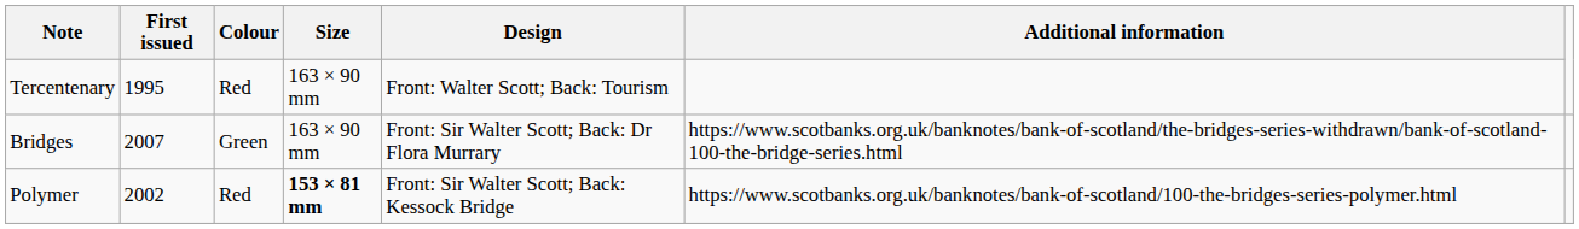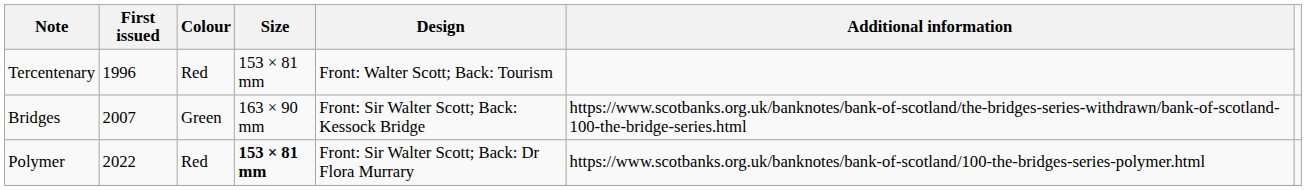 <table class="wikitable">
 <tr>
 <th>Note</th>
 <th>First issued</th>
 <th>Colour</th>
 <th>Size</th>
 <th>Design</th>
 <th>Additional information</th>
 </tr>
 <tr>
 <td>Tercentenary</td>
-<td>1995</td>
+<td>1996</td>
 <td>Red</td>
-<td>163 × 90 mm</td>
+<td>153 × 81 mm</td>
 <td>Front: Walter Scott; Back: Tourism</td>
 <td></td>
 </tr>
 <tr>
 <td>Bridges</td>
 <td>2007</td>
 <td>Green</td>
 <td>163 × 90 mm</td>
-<td>Front: Sir Walter Scott; Back: Dr Flora Murrary</td>
+<td>Front: Sir Walter Scott; Back: Kessock Bridge</td>
 <td>https://www.scotbanks.org.uk/banknotes/bank-of-scotland/the-bridges-series-withdrawn/bank-of-scotland-100-the-bridge-series.html</td>
 <td></td>
 </tr>
 <tr>
 <td>Polymer</td>
-<td>2002</td>
+<td>2022</td>
 <td>Red</td>
 <td><strong>153 × 81 mm</strong></td>
-<td>Front: Sir Walter Scott; Back: Kessock Bridge</td>
+<td>Front: Sir Walter Scott; Back: Dr Flora Murrary</td>
 <td>https://www.scotbanks.org.uk/banknotes/bank-of-scotland/100-the-bridges-series-polymer.html</td>
 <td></td>
 </tr>
 <tr>
 </tr>
 </table>
